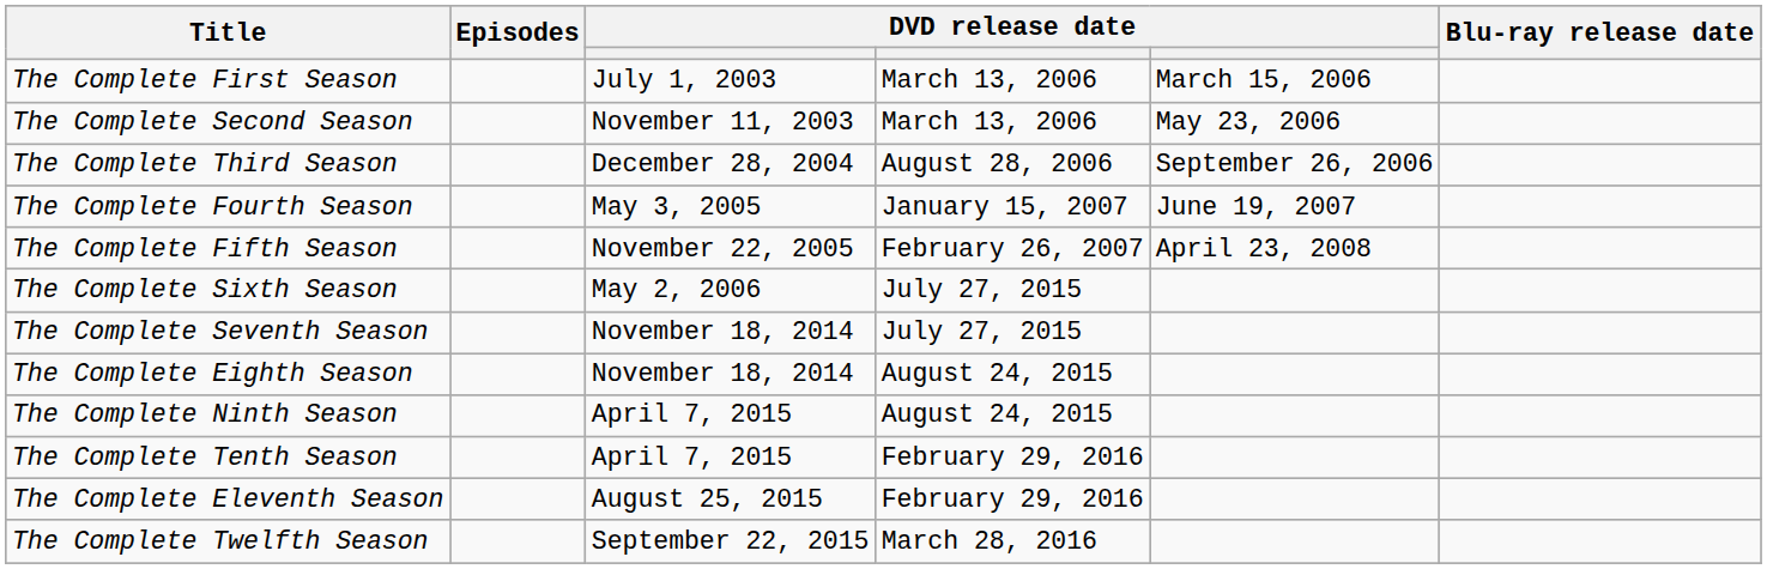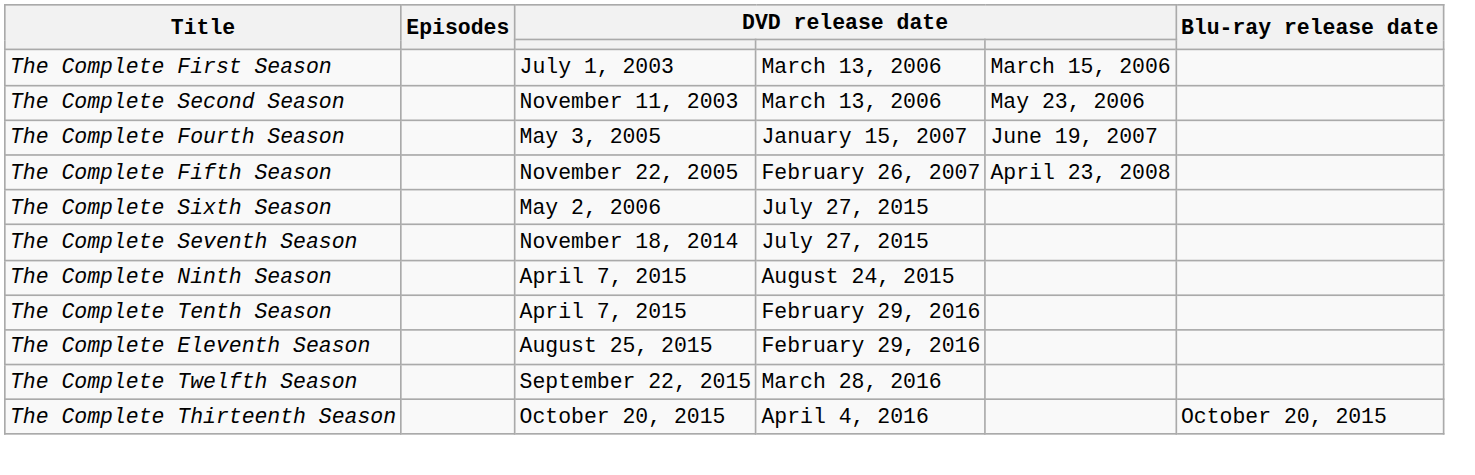 <table class="wikitable">
 <tr>
 <th rowspan="2">Title</th>
 <th rowspan="2">Episodes</th>
 <th colspan="3">DVD release date</th>
 <th rowspan="2">Blu-ray release date<br></th>
 </tr>
 <tr>
 <th></th>
 <th></th>
 <th></th>
 </tr>
 <tr>
 <td><em>The Complete First Season</em></td>
 <td></td>
 <td>July 1, 2003</td>
 <td>March 13, 2006</td>
 <td>March 15, 2006</td>
 <td></td>
 </tr>
 <tr>
 <td><em>The Complete Second Season</em></td>
 <td></td>
 <td>November 11, 2003</td>
 <td>March 13, 2006</td>
 <td>May 23, 2006</td>
-<td></td>
-</tr>
-<tr>
-<td><em>The Complete Third Season</em></td>
-<td></td>
-<td>December 28, 2004</td>
-<td>August 28, 2006</td>
-<td>September 26, 2006</td>
 <td></td>
 </tr>
 <tr>
 <td><em>The Complete Fourth Season</em></td>
 <td></td>
 <td>May 3, 2005</td>
 <td>January 15, 2007</td>
 <td>June 19, 2007</td>
 <td></td>
 </tr>
 <tr>
 <td><em>The Complete Fifth Season</em></td>
 <td></td>
 <td>November 22, 2005</td>
 <td>February 26, 2007</td>
 <td>April 23, 2008</td>
 <td></td>
 </tr>
 <tr>
 <td><em>The Complete Sixth Season</em></td>
 <td></td>
 <td>May 2, 2006</td>
 <td>July 27, 2015</td>
 <td></td>
 <td></td>
 </tr>
 <tr>
 <td><em>The Complete Seventh Season</em></td>
 <td></td>
 <td>November 18, 2014</td>
 <td>July 27, 2015</td>
 <td></td>
 <td></td>
 </tr>
 <tr>
-<td><em>The Complete Eighth Season</em></td>
-<td></td>
-<td>November 18, 2014</td>
-<td>August 24, 2015</td>
-<td></td>
-<td></td>
-</tr>
-<tr>
 <td><em>The Complete Ninth Season</em></td>
 <td></td>
 <td>April 7, 2015</td>
 <td>August 24, 2015</td>
 <td></td>
 <td></td>
 </tr>
 <tr>
 <td><em>The Complete Tenth Season</em></td>
 <td></td>
 <td>April 7, 2015</td>
 <td>February 29, 2016</td>
 <td></td>
 <td></td>
 </tr>
 <tr>
 <td><em>The Complete Eleventh Season</em></td>
 <td></td>
 <td>August 25, 2015</td>
 <td>February 29, 2016</td>
 <td></td>
 <td></td>
 </tr>
 <tr>
 <td><em>The Complete Twelfth Season</em></td>
 <td></td>
 <td>September 22, 2015</td>
 <td>March 28, 2016</td>
 <td></td>
 <td></td>
 </tr>
+<tr>
+<td><em>The Complete Thirteenth Season</em></td>
+<td></td>
+<td>October 20, 2015</td>
+<td>April 4, 2016</td>
+<td></td>
+<td>October 20, 2015</td>
+</tr>
 </table>
